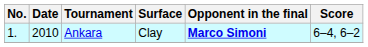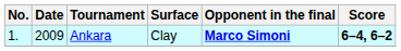 <table class="wikitable">
 <tr>
 <th>No.</th>
 <th>Date</th>
 <th>Tournament</th>
 <th>Surface</th>
 <th>Opponent in the final</th>
 <th>Score</th>
 </tr>
 <tr bgcolor="CFFCFF">
 <td>1.</td>
-<td>2010</td>
+<td>2009</td>
 <td> <a href='#'>Ankara</a></td>
 <td>Clay</td>
 <td><strong> <a href='#'>Marco Simoni</a></strong></td>
-<td>6–4, 6–2</td>
+<td><strong>6–4, 6–2</strong></td>
 </tr>
 <tr bgcolor="CFFCFF">
 </tr>
 </table>
